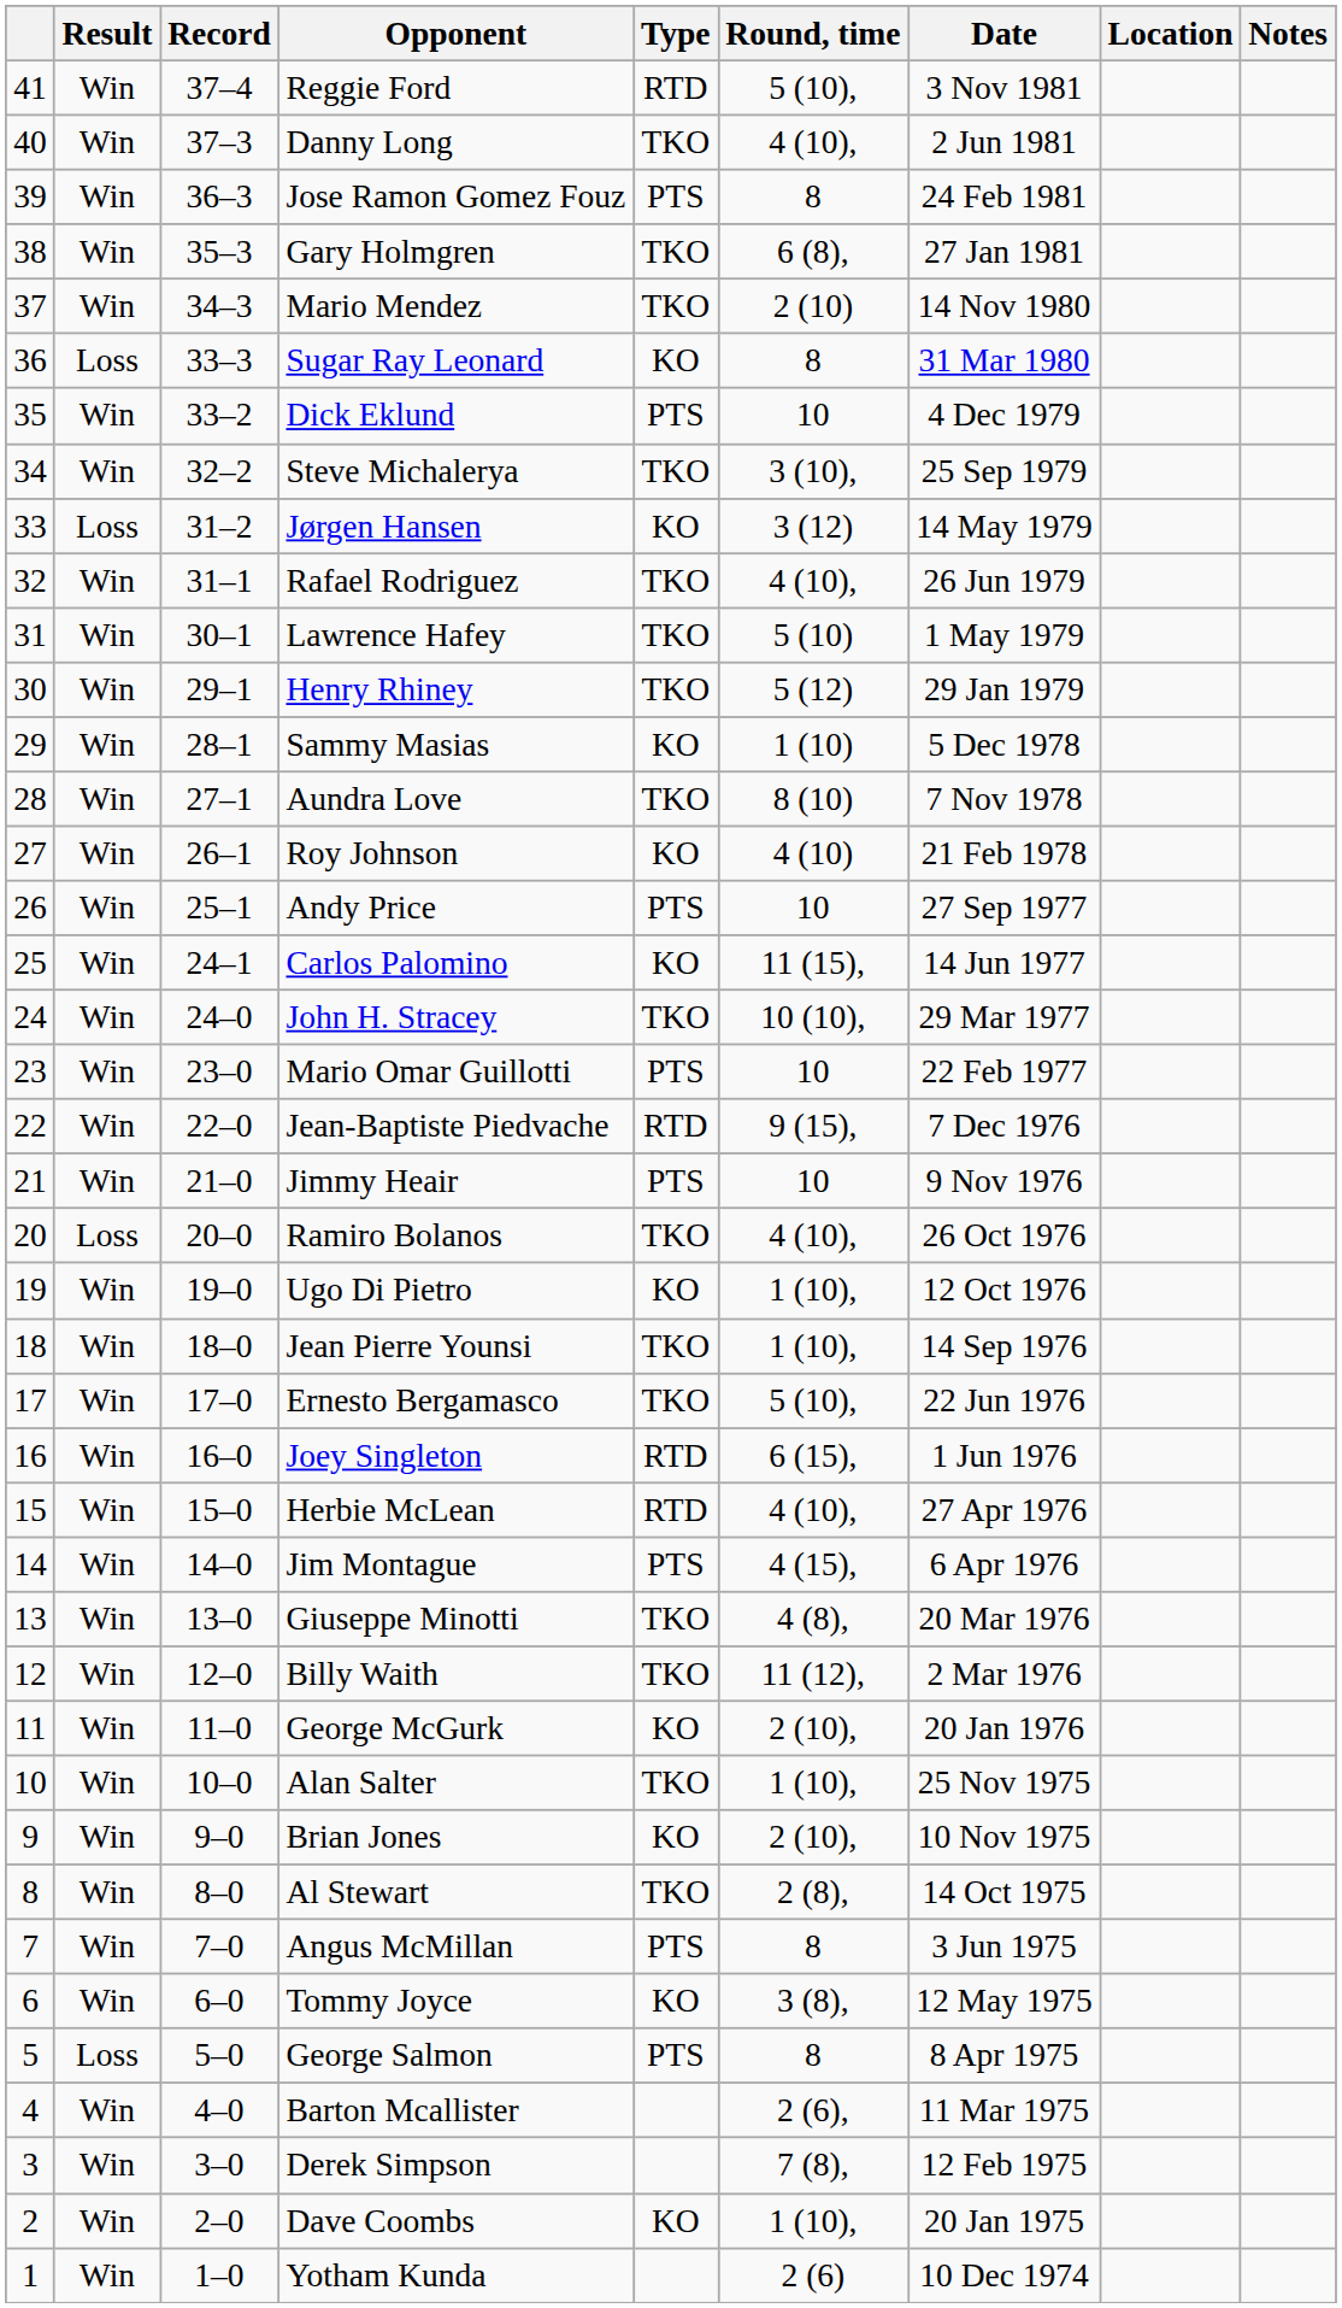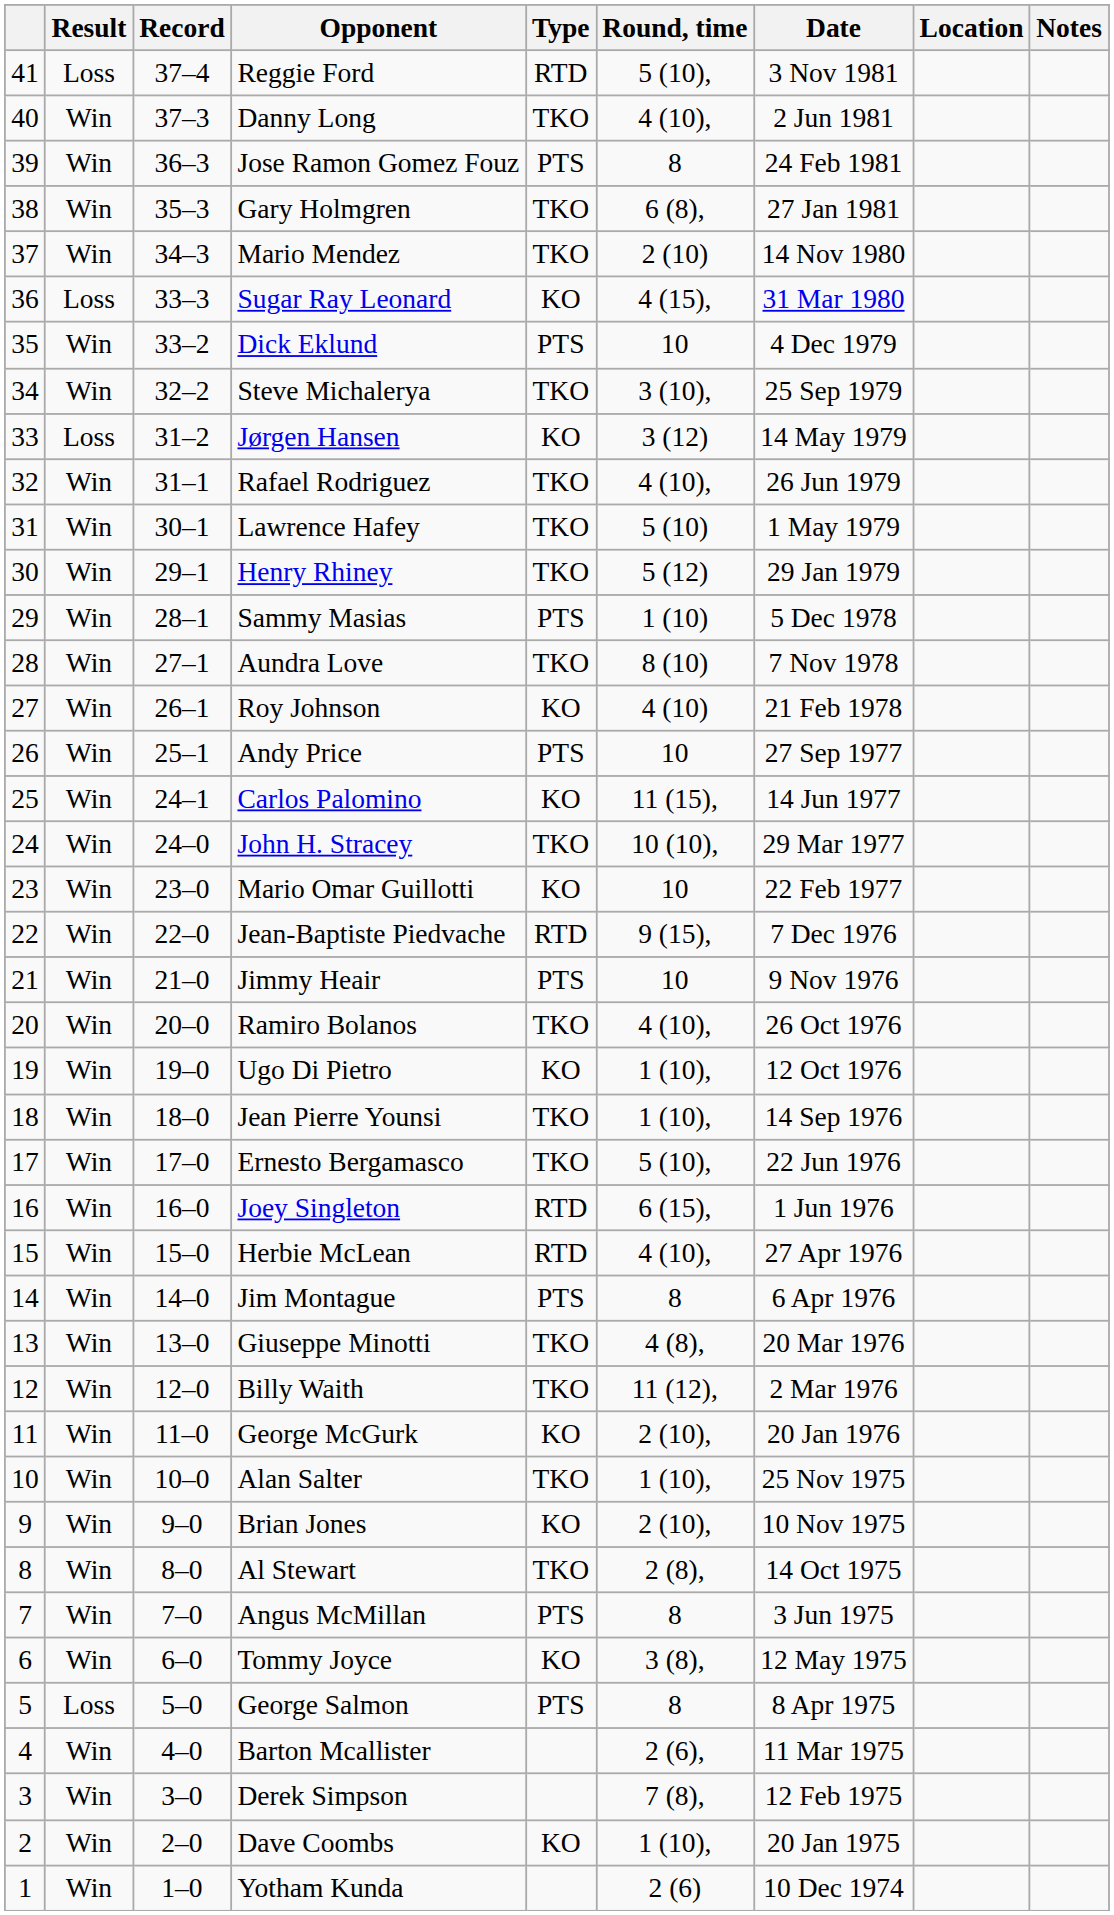 <table class="wikitable" style="text-align:center; font-size:95%">
 <tr>
 <th></th>
 <th>Result</th>
 <th>Record</th>
 <th>Opponent</th>
 <th>Type</th>
 <th>Round, time</th>
 <th>Date</th>
 <th>Location</th>
 <th>Notes</th>
 </tr>
 <tr>
 <td>41</td>
-<td>Win</td>
+<td>Loss</td>
 <td>37–4</td>
 <td style="text-align:left;"> Reggie Ford</td>
 <td>RTD</td>
 <td>5 (10), </td>
 <td>3 Nov 1981</td>
 <td style="text-align:left;"> </td>
 <td style="text-align:left;"></td>
 </tr>
 <tr>
 <td>40</td>
 <td>Win</td>
 <td>37–3</td>
 <td style="text-align:left;"> Danny Long</td>
 <td>TKO</td>
 <td>4 (10), </td>
 <td>2 Jun 1981</td>
 <td style="text-align:left;"> </td>
 <td style="text-align:left;"></td>
 </tr>
 <tr>
 <td>39</td>
 <td>Win</td>
 <td>36–3</td>
 <td style="text-align:left;"> Jose Ramon Gomez Fouz</td>
 <td>PTS</td>
 <td>8</td>
 <td>24 Feb 1981</td>
 <td style="text-align:left;"> </td>
 <td style="text-align:left;"></td>
 </tr>
 <tr>
 <td>38</td>
 <td>Win</td>
 <td>35–3</td>
 <td style="text-align:left;"> Gary Holmgren</td>
 <td>TKO</td>
 <td>6 (8), </td>
 <td>27 Jan 1981</td>
 <td style="text-align:left;"> </td>
 <td style="text-align:left;"></td>
 </tr>
 <tr>
 <td>37</td>
 <td>Win</td>
 <td>34–3</td>
 <td style="text-align:left;"> Mario Mendez</td>
 <td>TKO</td>
 <td>2 (10)</td>
 <td>14 Nov 1980</td>
 <td style="text-align:left;"> </td>
 <td style="text-align:left;"></td>
 </tr>
 <tr>
 <td>36</td>
 <td>Loss</td>
 <td>33–3</td>
 <td style="text-align:left;"> <a href='#'>Sugar Ray Leonard</a></td>
 <td>KO</td>
-<td>8</td>
+<td>4 (15), </td>
 <td><a href='#'>31 Mar 1980</a></td>
 <td style="text-align:left;"> </td>
 <td style="text-align:left;"></td>
 </tr>
 <tr>
 <td>35</td>
 <td>Win</td>
 <td>33–2</td>
 <td style="text-align:left;"> <a href='#'>Dick Eklund</a></td>
 <td>PTS</td>
 <td>10</td>
 <td>4 Dec 1979</td>
 <td style="text-align:left;"> </td>
 <td style="text-align:left;"></td>
 </tr>
 <tr>
 <td>34</td>
 <td>Win</td>
 <td>32–2</td>
 <td style="text-align:left;"> Steve Michalerya</td>
 <td>TKO</td>
 <td>3 (10), </td>
 <td>25 Sep 1979</td>
 <td style="text-align:left;"> </td>
 <td style="text-align:left;"></td>
 </tr>
 <tr>
 <td>33</td>
 <td>Loss</td>
 <td>31–2</td>
 <td style="text-align:left;"> <a href='#'>Jørgen Hansen</a></td>
 <td>KO</td>
 <td>3 (12)</td>
 <td>14 May 1979</td>
 <td style="text-align:left;"> </td>
 <td style="text-align:left;"></td>
 </tr>
 <tr>
 <td>32</td>
 <td>Win</td>
 <td>31–1</td>
 <td style="text-align:left;"> Rafael Rodriguez</td>
 <td>TKO</td>
 <td>4 (10), </td>
 <td>26 Jun 1979</td>
 <td style="text-align:left;"> </td>
 <td style="text-align:left;"></td>
 </tr>
 <tr>
 <td>31</td>
 <td>Win</td>
 <td>30–1</td>
 <td style="text-align:left;"> Lawrence Hafey</td>
 <td>TKO</td>
 <td>5 (10)</td>
 <td>1 May 1979</td>
 <td style="text-align:left;"> </td>
 <td style="text-align:left;"></td>
 </tr>
 <tr>
 <td>30</td>
 <td>Win</td>
 <td>29–1</td>
 <td style="text-align:left;"> <a href='#'>Henry Rhiney</a></td>
 <td>TKO</td>
 <td>5 (12)</td>
 <td>29 Jan 1979</td>
 <td style="text-align:left;"> </td>
 <td style="text-align:left;"></td>
 </tr>
 <tr>
 <td>29</td>
 <td>Win</td>
 <td>28–1</td>
 <td style="text-align:left;"> Sammy Masias</td>
-<td>KO</td>
+<td>PTS</td>
 <td>1 (10)</td>
 <td>5 Dec 1978</td>
 <td style="text-align:left;"> </td>
 <td style="text-align:left;"></td>
 </tr>
 <tr>
 <td>28</td>
 <td>Win</td>
 <td>27–1</td>
 <td style="text-align:left;"> Aundra Love</td>
 <td>TKO</td>
 <td>8 (10)</td>
 <td>7 Nov 1978</td>
 <td style="text-align:left;"> </td>
 <td style="text-align:left;"></td>
 </tr>
 <tr>
 <td>27</td>
 <td>Win</td>
 <td>26–1</td>
 <td style="text-align:left;"> Roy Johnson</td>
 <td>KO</td>
 <td>4 (10)</td>
 <td>21 Feb 1978</td>
 <td style="text-align:left;"> </td>
 <td style="text-align:left;"></td>
 </tr>
 <tr>
 <td>26</td>
 <td>Win</td>
 <td>25–1</td>
 <td style="text-align:left;"> Andy Price</td>
 <td>PTS</td>
 <td>10</td>
 <td>27 Sep 1977</td>
 <td style="text-align:left;"> </td>
 <td style="text-align:left;"></td>
 </tr>
 <tr>
 <td>25</td>
 <td>Win</td>
 <td>24–1</td>
 <td style="text-align:left;"> <a href='#'>Carlos Palomino</a></td>
 <td>KO</td>
 <td>11 (15), </td>
 <td>14 Jun 1977</td>
 <td style="text-align:left;"> </td>
 <td style="text-align:left;"></td>
 </tr>
 <tr>
 <td>24</td>
 <td>Win</td>
 <td>24–0</td>
 <td style="text-align:left;"> <a href='#'>John H. Stracey</a></td>
 <td>TKO</td>
 <td>10 (10), </td>
 <td>29 Mar 1977</td>
 <td style="text-align:left;"> </td>
 <td style="text-align:left;"></td>
 </tr>
 <tr>
 <td>23</td>
 <td>Win</td>
 <td>23–0</td>
 <td style="text-align:left;"> Mario Omar Guillotti</td>
-<td>PTS</td>
+<td>KO</td>
 <td>10</td>
 <td>22 Feb 1977</td>
 <td style="text-align:left;"> </td>
 <td style="text-align:left;"></td>
 </tr>
 <tr>
 <td>22</td>
 <td>Win</td>
 <td>22–0</td>
 <td style="text-align:left;"> Jean-Baptiste Piedvache</td>
 <td>RTD</td>
 <td>9 (15), </td>
 <td>7 Dec 1976</td>
 <td style="text-align:left;"> </td>
 <td style="text-align:left;"></td>
 </tr>
 <tr>
 <td>21</td>
 <td>Win</td>
 <td>21–0</td>
 <td style="text-align:left;"> Jimmy Heair</td>
 <td>PTS</td>
 <td>10</td>
 <td>9 Nov 1976</td>
 <td style="text-align:left;"> </td>
 <td style="text-align:left;"></td>
 </tr>
 <tr>
 <td>20</td>
-<td>Loss</td>
+<td>Win</td>
 <td>20–0</td>
 <td style="text-align:left;"> Ramiro Bolanos</td>
 <td>TKO</td>
 <td>4 (10), </td>
 <td>26 Oct 1976</td>
 <td style="text-align:left;"> </td>
 <td style="text-align:left;"></td>
 </tr>
 <tr>
 <td>19</td>
 <td>Win</td>
 <td>19–0</td>
 <td style="text-align:left;"> Ugo Di Pietro</td>
 <td>KO</td>
 <td>1 (10), </td>
 <td>12 Oct 1976</td>
 <td style="text-align:left;"> </td>
 <td style="text-align:left;"></td>
 </tr>
 <tr>
 <td>18</td>
 <td>Win</td>
 <td>18–0</td>
 <td style="text-align:left;"> Jean Pierre Younsi</td>
 <td>TKO</td>
 <td>1 (10), </td>
 <td>14 Sep 1976</td>
 <td style="text-align:left;"> </td>
 <td style="text-align:left;"></td>
 </tr>
 <tr>
 <td>17</td>
 <td>Win</td>
 <td>17–0</td>
 <td style="text-align:left;"> Ernesto Bergamasco</td>
 <td>TKO</td>
 <td>5 (10), </td>
 <td>22 Jun 1976</td>
 <td style="text-align:left;"> </td>
 <td style="text-align:left;"></td>
 </tr>
 <tr>
 <td>16</td>
 <td>Win</td>
 <td>16–0</td>
 <td style="text-align:left;"> <a href='#'>Joey Singleton</a></td>
 <td>RTD</td>
 <td>6 (15), </td>
 <td>1 Jun 1976</td>
 <td style="text-align:left;"> </td>
 <td style="text-align:left;"></td>
 </tr>
 <tr>
 <td>15</td>
 <td>Win</td>
 <td>15–0</td>
 <td style="text-align:left;"> Herbie McLean</td>
 <td>RTD</td>
 <td>4 (10), </td>
 <td>27 Apr 1976</td>
 <td style="text-align:left;"> </td>
 <td style="text-align:left;"></td>
 </tr>
 <tr>
 <td>14</td>
 <td>Win</td>
 <td>14–0</td>
 <td style="text-align:left;"> Jim Montague</td>
 <td>PTS</td>
-<td>4 (15), </td>
+<td>8</td>
 <td>6 Apr 1976</td>
 <td style="text-align:left;"> </td>
 <td style="text-align:left;"></td>
 </tr>
 <tr>
 <td>13</td>
 <td>Win</td>
 <td>13–0</td>
 <td style="text-align:left;"> Giuseppe Minotti</td>
 <td>TKO</td>
 <td>4 (8), </td>
 <td>20 Mar 1976</td>
 <td style="text-align:left;"> </td>
 <td style="text-align:left;"></td>
 </tr>
 <tr>
 <td>12</td>
 <td>Win</td>
 <td>12–0</td>
 <td style="text-align:left;"> Billy Waith</td>
 <td>TKO</td>
 <td>11 (12), </td>
 <td>2 Mar 1976</td>
 <td style="text-align:left;"> </td>
 <td style="text-align:left;"></td>
 </tr>
 <tr>
 <td>11</td>
 <td>Win</td>
 <td>11–0</td>
 <td style="text-align:left;"> George McGurk</td>
 <td>KO</td>
 <td>2 (10), </td>
 <td>20 Jan 1976</td>
 <td style="text-align:left;"> </td>
 <td style="text-align:left;"></td>
 </tr>
 <tr>
 <td>10</td>
 <td>Win</td>
 <td>10–0</td>
 <td style="text-align:left;"> Alan Salter</td>
 <td>TKO</td>
 <td>1 (10), </td>
 <td>25 Nov 1975</td>
 <td style="text-align:left;"> </td>
 <td style="text-align:left;"></td>
 </tr>
 <tr>
 <td>9</td>
 <td>Win</td>
 <td>9–0</td>
 <td style="text-align:left;"> Brian Jones</td>
 <td>KO</td>
 <td>2 (10), </td>
 <td>10 Nov 1975</td>
 <td style="text-align:left;"> </td>
 <td style="text-align:left;"></td>
 </tr>
 <tr>
 <td>8</td>
 <td>Win</td>
 <td>8–0</td>
 <td style="text-align:left;"> Al Stewart</td>
 <td>TKO</td>
 <td>2 (8), </td>
 <td>14 Oct 1975</td>
 <td style="text-align:left;"> </td>
 <td style="text-align:left;"></td>
 </tr>
 <tr>
 <td>7</td>
 <td>Win</td>
 <td>7–0</td>
 <td style="text-align:left;"> Angus McMillan</td>
 <td>PTS</td>
 <td>8</td>
 <td>3 Jun 1975</td>
 <td style="text-align:left;"> </td>
 <td style="text-align:left;"></td>
 </tr>
 <tr>
 <td>6</td>
 <td>Win</td>
 <td>6–0</td>
 <td style="text-align:left;"> Tommy Joyce</td>
 <td>KO</td>
 <td>3 (8), </td>
 <td>12 May 1975</td>
 <td style="text-align:left;"> </td>
 <td style="text-align:left;"></td>
 </tr>
 <tr>
 <td>5</td>
 <td>Loss</td>
 <td>5–0</td>
 <td style="text-align:left;"> George Salmon</td>
 <td>PTS</td>
 <td>8</td>
 <td>8 Apr 1975</td>
 <td style="text-align:left;"> </td>
 <td style="text-align:left;"></td>
 </tr>
 <tr>
 <td>4</td>
 <td>Win</td>
 <td>4–0</td>
 <td style="text-align:left;"> Barton Mcallister</td>
 <td></td>
 <td>2 (6), </td>
 <td>11 Mar 1975</td>
 <td style="text-align:left;"> </td>
 <td style="text-align:left;"></td>
 </tr>
 <tr>
 <td>3</td>
 <td>Win</td>
 <td>3–0</td>
 <td style="text-align:left;"> Derek Simpson</td>
 <td></td>
 <td>7 (8), </td>
 <td>12 Feb 1975</td>
 <td style="text-align:left;"> </td>
 <td style="text-align:left;"></td>
 </tr>
 <tr>
 <td>2</td>
 <td>Win</td>
 <td>2–0</td>
 <td style="text-align:left;"> Dave Coombs</td>
 <td>KO</td>
 <td>1 (10), </td>
 <td>20 Jan 1975</td>
 <td style="text-align:left;"> </td>
 <td style="text-align:left;"></td>
 </tr>
 <tr>
 <td>1</td>
 <td>Win</td>
 <td>1–0</td>
 <td style="text-align:left;"> Yotham Kunda</td>
 <td></td>
 <td>2 (6)</td>
 <td>10 Dec 1974</td>
 <td style="text-align:left;"> </td>
 <td></td>
 </tr>
 </table>
